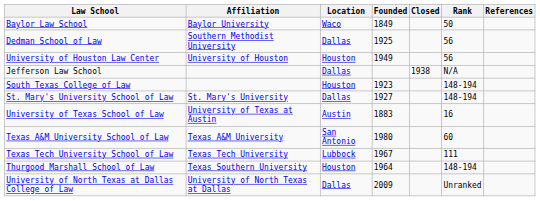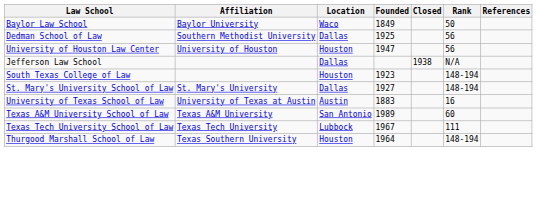 <table class="wikitable sortable">
 <tr>
 <th>Law School</th>
 <th>Affiliation</th>
 <th>Location</th>
 <th>Founded</th>
 <th>Closed</th>
 <th>Rank</th>
 <th>References</th>
 </tr>
 <tr>
 <td><a href='#'>Baylor Law School</a></td>
 <td><a href='#'>Baylor University</a></td>
 <td><a href='#'>Waco</a></td>
 <td>1849</td>
 <td></td>
 <td>50</td>
 <td></td>
 </tr>
 <tr>
 <td><a href='#'>Dedman School of Law</a></td>
 <td><a href='#'>Southern Methodist University</a></td>
 <td><a href='#'>Dallas</a></td>
 <td>1925</td>
 <td align="center"></td>
 <td>56</td>
 <td></td>
 </tr>
 <tr>
 <td><a href='#'>University of Houston Law Center</a></td>
 <td><a href='#'>University of Houston</a></td>
 <td><a href='#'>Houston</a></td>
-<td>1949</td>
+<td>1947</td>
 <td align="center"></td>
 <td>56</td>
 <td></td>
 </tr>
 <tr>
 <td>Jefferson Law School</td>
 <td align="center"></td>
 <td><a href='#'>Dallas</a></td>
 <td></td>
 <td>1938</td>
 <td>N/A</td>
 <td></td>
 </tr>
 <tr>
 <td><a href='#'>South Texas College of Law</a></td>
 <td align="center"></td>
 <td><a href='#'>Houston</a></td>
 <td>1923</td>
 <td align="center"></td>
 <td>148-194</td>
 <td></td>
 </tr>
 <tr>
 <td><a href='#'>St. Mary's University School of Law</a></td>
 <td><a href='#'>St. Mary's University</a></td>
 <td><a href='#'>Dallas</a></td>
 <td>1927</td>
 <td align="center"></td>
 <td>148-194</td>
 <td></td>
 </tr>
 <tr>
 <td><a href='#'>University of Texas School of Law</a></td>
 <td><a href='#'>University of Texas at Austin</a></td>
 <td><a href='#'>Austin</a></td>
 <td>1883</td>
 <td align="center"></td>
 <td>16</td>
 <td></td>
 </tr>
 <tr>
 <td><a href='#'>Texas A&M University School of Law</a></td>
 <td><a href='#'>Texas A&M University</a></td>
 <td><a href='#'>San Antonio</a></td>
-<td>1980</td>
+<td>1989</td>
 <td align="center"></td>
 <td>60</td>
 <td></td>
 </tr>
 <tr>
 <td><a href='#'>Texas Tech University School of Law</a></td>
 <td><a href='#'>Texas Tech University</a></td>
 <td><a href='#'>Lubbock</a></td>
 <td>1967</td>
 <td align="center"></td>
 <td>111</td>
 <td></td>
 </tr>
 <tr>
 <td><a href='#'>Thurgood Marshall School of Law</a></td>
 <td><a href='#'>Texas Southern University</a></td>
 <td><a href='#'>Houston</a></td>
 <td>1964</td>
 <td align="center"></td>
 <td>148-194</td>
 <td></td>
 </tr>
-<tr>
-<td><a href='#'>University of North Texas at Dallas College of Law</a></td>
-<td><a href='#'>University of North Texas at Dallas</a></td>
-<td><a href='#'>Dallas</a></td>
-<td>2009</td>
-<td align="center"></td>
-<td>Unranked</td>
-<td></td>
-</tr>
 </table>
